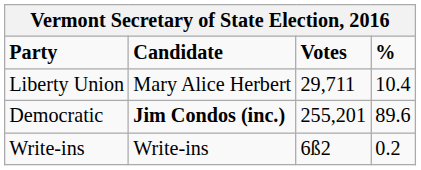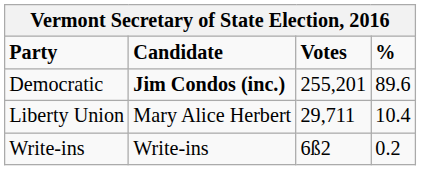 <table class="wikitable">
 <tr>
 <th colspan="4">Vermont Secretary of State Election, 2016</th>
 </tr>
 <tr>
 <td><strong>Party</strong></td>
 <td><strong>Candidate</strong></td>
 <td><strong>Votes</strong></td>
 <td><strong>%</strong></td>
 </tr>
 <tr>
+<td>Democratic</td>
+<td><strong>Jim Condos (inc.)</strong></td>
+<td>255,201</td>
+<td>89.6</td>
+</tr>
+<tr>
 <td>Liberty Union</td>
 <td>Mary Alice Herbert</td>
 <td>29,711</td>
 <td>10.4</td>
-</tr>
-<tr>
-<td>Democratic</td>
-<td><strong>Jim Condos (inc.)</strong></td>
-<td>255,201</td>
-<td>89.6</td>
 </tr>
 <tr>
 <td>Write-ins</td>
 <td>Write-ins</td>
 <td>6ß2</td>
 <td>0.2</td>
 </tr>
 </table>
